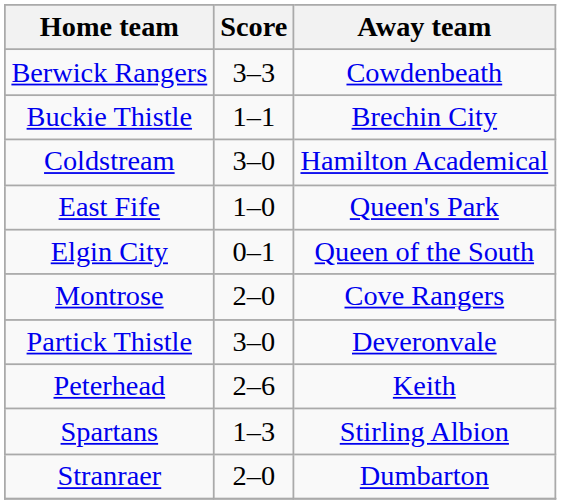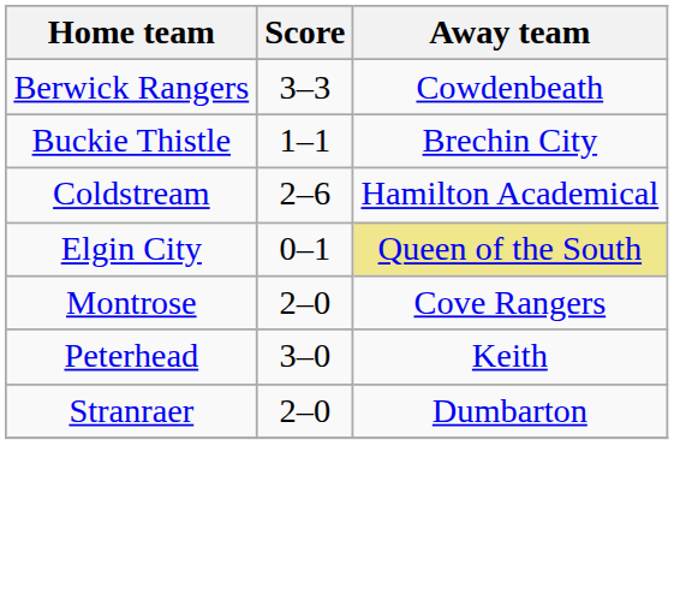 <table class="wikitable" style="text-align: center">
 <tr>
 <th>Home team</th>
 <th>Score</th>
 <th>Away team</th>
 </tr>
 <tr>
 <td><a href='#'>Berwick Rangers</a></td>
 <td>3–3</td>
 <td><a href='#'>Cowdenbeath</a></td>
 </tr>
 <tr>
 <td><a href='#'>Buckie Thistle</a></td>
 <td>1–1</td>
 <td><a href='#'>Brechin City</a></td>
 </tr>
 <tr>
 <td><a href='#'>Coldstream</a></td>
-<td>3–0</td>
+<td>2–6</td>
 <td><a href='#'>Hamilton Academical</a></td>
-</tr>
-<tr>
-<td><a href='#'>East Fife</a></td>
-<td>1–0</td>
-<td><a href='#'>Queen's Park</a></td>
 </tr>
 <tr>
 <td><a href='#'>Elgin City</a></td>
 <td>0–1</td>
-<td><a href='#'>Queen of the South</a></td>
+<td style="background: khaki;"><a href='#'>Queen of the South</a></td>
 </tr>
 <tr>
 <td><a href='#'>Montrose</a></td>
 <td>2–0</td>
 <td><a href='#'>Cove Rangers</a></td>
 </tr>
 <tr>
-<td><a href='#'>Partick Thistle</a></td>
+<td><a href='#'>Peterhead</a></td>
 <td>3–0</td>
-<td><a href='#'>Deveronvale</a></td>
-</tr>
-<tr>
-<td><a href='#'>Peterhead</a></td>
-<td>2–6</td>
 <td><a href='#'>Keith</a></td>
-</tr>
-<tr>
-<td><a href='#'>Spartans</a></td>
-<td>1–3</td>
-<td><a href='#'>Stirling Albion</a></td>
 </tr>
 <tr>
 <td><a href='#'>Stranraer</a></td>
 <td>2–0</td>
 <td><a href='#'>Dumbarton</a></td>
 </tr>
 <tr>
 </tr>
 </table>
